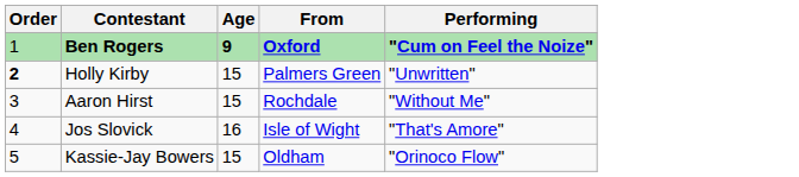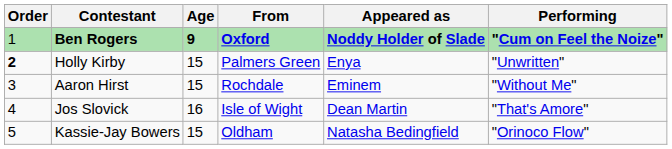 <table class="wikitable">
 <tr>
 <th>Order</th>
 <th>Contestant</th>
 <th>Age</th>
 <th>From</th>
+<th>Appeared as</th>
 <th>Performing</th>
 </tr>
 <tr style="background:#ACE1AF;">
 <td>1</td>
 <td><strong>Ben Rogers</strong></td>
 <td><strong>9</strong></td>
 <td><strong><a href='#'>Oxford</a></strong></td>
+<td><strong><a href='#'>Noddy Holder</a> of <a href='#'>Slade</a></strong></td>
 <td><strong>"<a href='#'>Cum on Feel the Noize</a>"</strong></td>
 </tr>
 <tr>
 <td><strong>2</strong></td>
 <td>Holly Kirby</td>
 <td>15</td>
 <td><a href='#'>Palmers Green</a></td>
+<td><a href='#'>Enya</a></td>
 <td>"<a href='#'>Unwritten</a>"</td>
 </tr>
 <tr>
 <td>3</td>
 <td>Aaron Hirst</td>
 <td>15</td>
 <td><a href='#'>Rochdale</a></td>
+<td><a href='#'>Eminem</a></td>
 <td>"<a href='#'>Without Me</a>"</td>
 </tr>
 <tr>
 <td>4</td>
 <td>Jos Slovick</td>
 <td>16</td>
 <td><a href='#'>Isle of Wight</a></td>
+<td><a href='#'>Dean Martin</a></td>
 <td>"<a href='#'>That's Amore</a>"</td>
 </tr>
 <tr>
 <td>5</td>
 <td>Kassie-Jay Bowers</td>
 <td>15</td>
 <td><a href='#'>Oldham</a></td>
+<td><a href='#'>Natasha Bedingfield</a></td>
 <td>"<a href='#'>Orinoco Flow</a>"</td>
 </tr>
 </table>
